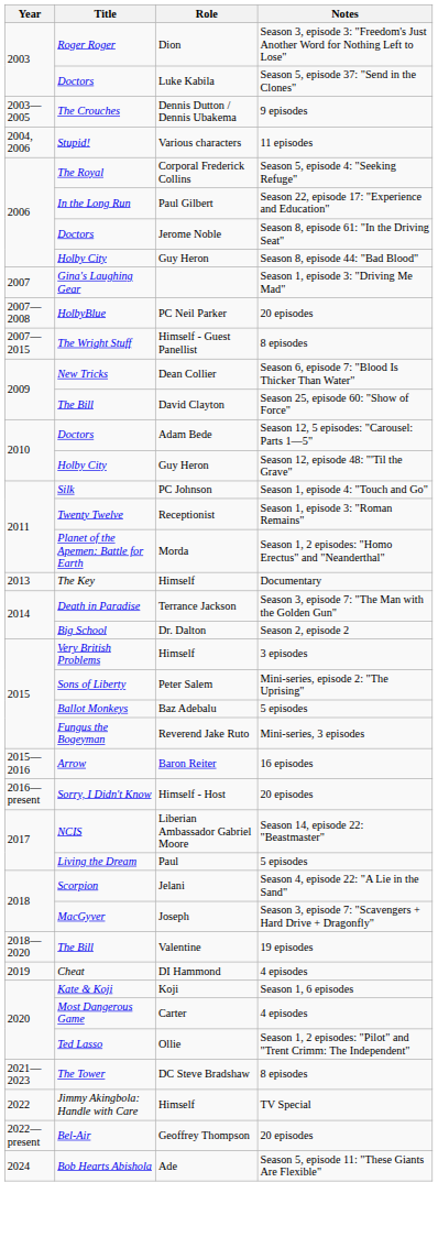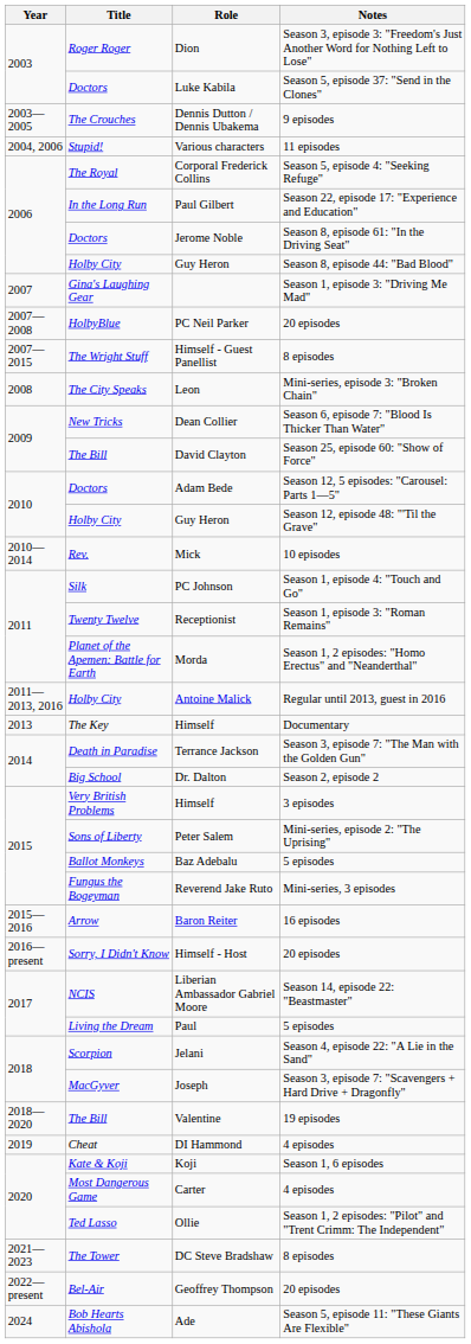 <table class="wikitable sortable">
 <tr>
 <th>Year</th>
 <th>Title</th>
 <th>Role</th>
 <th class="unsortable">Notes</th>
 </tr>
 <tr>
 <td rowspan="2">2003</td>
 <td><em><a href='#'>Roger Roger</a></em></td>
 <td>Dion</td>
 <td>Season 3, episode 3: "Freedom's Just Another Word for Nothing Left to Lose"</td>
 </tr>
 <tr>
 <td><em><a href='#'>Doctors</a></em></td>
 <td>Luke Kabila</td>
 <td>Season 5, episode 37: "Send in the Clones"</td>
 </tr>
 <tr>
 <td>2003—2005</td>
 <td><em><a href='#'>The Crouches</a></em></td>
 <td>Dennis Dutton / Dennis Ubakema</td>
 <td>9 episodes</td>
 </tr>
 <tr>
 <td>2004, 2006</td>
 <td><em><a href='#'>Stupid!</a></em></td>
 <td>Various characters</td>
 <td>11 episodes</td>
 </tr>
 <tr>
 <td rowspan="4">2006</td>
 <td><em><a href='#'>The Royal</a></em></td>
 <td>Corporal Frederick Collins</td>
 <td>Season 5, episode 4: "Seeking Refuge"</td>
 </tr>
 <tr>
 <td><em><a href='#'>In the Long Run</a></em></td>
 <td>Paul Gilbert</td>
 <td>Season 22, episode 17: "Experience and Education"</td>
 </tr>
 <tr>
 <td><em><a href='#'>Doctors</a></em></td>
 <td>Jerome Noble</td>
 <td>Season 8, episode 61: "In the Driving Seat"</td>
 </tr>
 <tr>
 <td><em><a href='#'>Holby City</a></em></td>
 <td>Guy Heron</td>
 <td>Season 8, episode 44: "Bad Blood"</td>
 </tr>
 <tr>
 <td>2007</td>
 <td><em><a href='#'>Gina's Laughing Gear</a></em></td>
 <td></td>
 <td>Season 1, episode 3: "Driving Me Mad"</td>
 </tr>
 <tr>
 <td>2007—2008</td>
 <td><em><a href='#'>HolbyBlue</a></em></td>
 <td>PC Neil Parker</td>
 <td>20 episodes</td>
 </tr>
 <tr>
 <td>2007—2015</td>
 <td><em><a href='#'>The Wright Stuff</a></em></td>
 <td>Himself - Guest Panellist</td>
 <td>8 episodes</td>
 </tr>
 <tr>
+<td>2008</td>
+<td><em><a href='#'>The City Speaks</a></em></td>
+<td>Leon</td>
+<td>Mini-series, episode 3: "Broken Chain"</td>
+</tr>
+<tr>
 <td rowspan="2">2009</td>
 <td><em><a href='#'>New Tricks</a></em></td>
 <td>Dean Collier</td>
 <td>Season 6, episode 7: "Blood Is Thicker Than Water"</td>
 </tr>
 <tr>
 <td><em><a href='#'>The Bill</a></em></td>
 <td>David Clayton</td>
 <td>Season 25, episode 60: "Show of Force"</td>
 </tr>
 <tr>
 <td rowspan="2">2010</td>
 <td><em><a href='#'>Doctors</a></em></td>
 <td>Adam Bede</td>
 <td>Season 12, 5 episodes: "Carousel: Parts 1—5"</td>
 </tr>
 <tr>
 <td><em><a href='#'>Holby City</a></em></td>
 <td>Guy Heron</td>
 <td>Season 12, episode 48: "'Til the Grave"</td>
 </tr>
 <tr>
+<td>2010—2014</td>
+<td><em><a href='#'>Rev.</a></em></td>
+<td>Mick</td>
+<td>10 episodes</td>
+</tr>
+<tr>
 <td rowspan="3">2011</td>
 <td><em><a href='#'>Silk</a></em></td>
 <td>PC Johnson</td>
 <td>Season 1, episode 4: "Touch and Go"</td>
 </tr>
 <tr>
 <td><em><a href='#'>Twenty Twelve</a></em></td>
 <td>Receptionist</td>
 <td>Season 1, episode 3: "Roman Remains"</td>
 </tr>
 <tr>
 <td><em><a href='#'>Planet of the Apemen: Battle for Earth</a></em></td>
 <td>Morda</td>
 <td>Season 1, 2 episodes: "Homo Erectus" and "Neanderthal"</td>
+</tr>
+<tr>
+<td>2011—2013, 2016</td>
+<td><em><a href='#'>Holby City</a></em></td>
+<td><a href='#'>Antoine Malick</a></td>
+<td>Regular until 2013, guest in 2016</td>
 </tr>
 <tr>
 <td>2013</td>
 <td><em>The Key</em></td>
 <td>Himself</td>
 <td>Documentary</td>
 </tr>
 <tr>
 <td rowspan="2">2014</td>
 <td><em><a href='#'>Death in Paradise</a></em></td>
 <td>Terrance Jackson</td>
 <td>Season 3, episode 7: "The Man with the Golden Gun"</td>
 </tr>
 <tr>
 <td><em><a href='#'>Big School</a></em></td>
 <td>Dr. Dalton</td>
 <td>Season 2, episode 2</td>
 </tr>
 <tr>
 <td rowspan="4">2015</td>
 <td><em><a href='#'>Very British Problems</a></em></td>
 <td>Himself</td>
 <td>3 episodes</td>
 </tr>
 <tr>
 <td><em><a href='#'>Sons of Liberty</a></em></td>
 <td>Peter Salem</td>
 <td>Mini-series, episode 2: "The Uprising"</td>
 </tr>
 <tr>
 <td><em><a href='#'>Ballot Monkeys</a></em></td>
 <td>Baz Adebalu</td>
 <td>5 episodes</td>
 </tr>
 <tr>
 <td><em><a href='#'>Fungus the Bogeyman</a></em></td>
 <td>Reverend Jake Ruto</td>
 <td>Mini-series, 3 episodes</td>
 </tr>
 <tr>
 <td>2015—2016</td>
 <td><em><a href='#'>Arrow</a></em></td>
 <td><a href='#'>Baron Reiter</a></td>
 <td>16 episodes</td>
 </tr>
 <tr>
 <td>2016—present</td>
 <td><em><a href='#'>Sorry, I Didn't Know</a></em></td>
 <td>Himself - Host</td>
 <td>20 episodes</td>
 </tr>
 <tr>
 <td rowspan="2">2017</td>
 <td><em><a href='#'>NCIS</a></em></td>
 <td>Liberian Ambassador Gabriel Moore</td>
 <td>Season 14, episode 22: "Beastmaster"</td>
 </tr>
 <tr>
 <td><em><a href='#'>Living the Dream</a></em></td>
 <td>Paul</td>
 <td>5 episodes</td>
 </tr>
 <tr>
 <td rowspan="2">2018</td>
 <td><em><a href='#'>Scorpion</a></em></td>
 <td>Jelani</td>
 <td>Season 4, episode 22: "A Lie in the Sand"</td>
 </tr>
 <tr>
 <td><em><a href='#'>MacGyver</a></em></td>
 <td>Joseph</td>
 <td>Season 3, episode 7: "Scavengers + Hard Drive + Dragonfly"</td>
 </tr>
 <tr>
 <td>2018—2020</td>
 <td><em><a href='#'>The Bill</a></em></td>
 <td>Valentine</td>
 <td>19 episodes</td>
 </tr>
 <tr>
 <td>2019</td>
 <td><em>Cheat</em></td>
 <td>DI Hammond</td>
 <td>4 episodes</td>
 </tr>
 <tr>
 <td rowspan="3">2020</td>
 <td><em><a href='#'>Kate & Koji</a></em></td>
 <td>Koji</td>
 <td>Season 1, 6 episodes</td>
 </tr>
 <tr>
 <td><em><a href='#'>Most Dangerous Game</a></em></td>
 <td>Carter</td>
 <td>4 episodes</td>
 </tr>
 <tr>
 <td><em><a href='#'>Ted Lasso</a></em></td>
 <td>Ollie</td>
 <td>Season 1, 2 episodes: "Pilot" and "Trent Crimm: The Independent"</td>
 </tr>
 <tr>
 <td>2021—2023</td>
 <td><em><a href='#'>The Tower</a></em></td>
 <td>DC Steve Bradshaw</td>
 <td>8 episodes</td>
 </tr>
 <tr>
-<td>2022</td>
-<td><em>Jimmy Akingbola: Handle with Care</em></td>
-<td>Himself</td>
-<td>TV Special</td>
-</tr>
-<tr>
 <td>2022—present</td>
 <td><em><a href='#'>Bel-Air</a></em></td>
 <td>Geoffrey Thompson</td>
 <td>20 episodes</td>
 </tr>
 <tr>
 <td>2024</td>
 <td><em><a href='#'>Bob Hearts Abishola</a></em></td>
 <td>Ade</td>
 <td>Season 5, episode 11: "These Giants Are Flexible"</td>
 </tr>
 </table>
